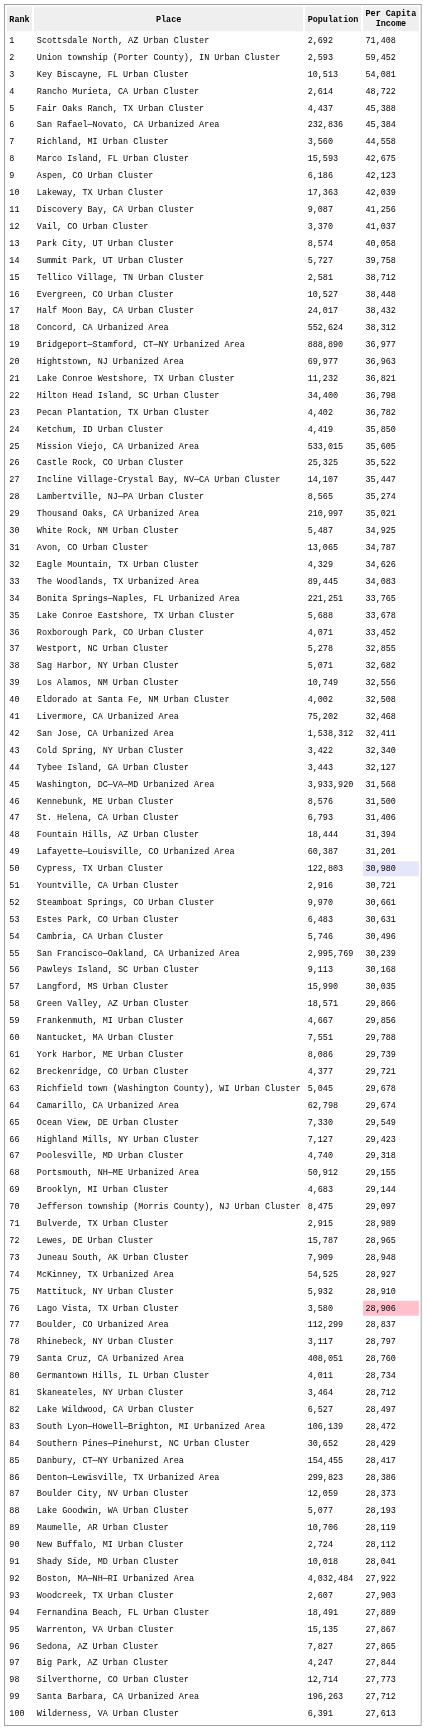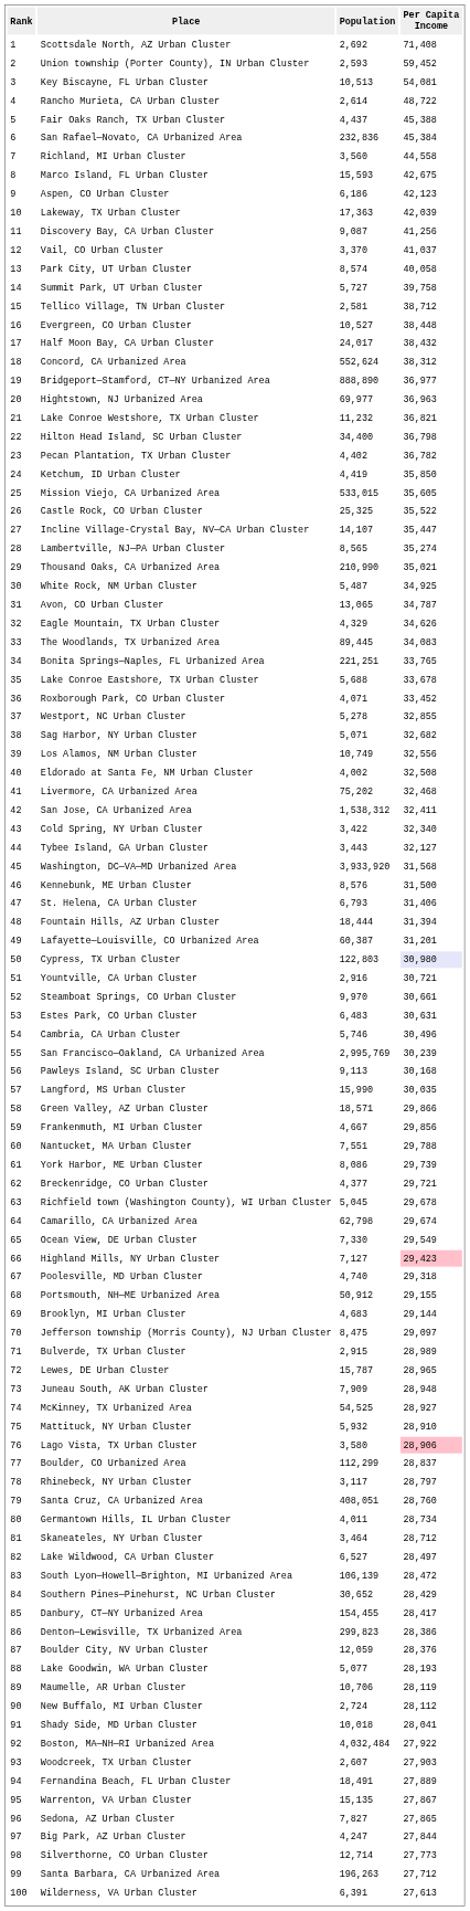 <table class="toccolours sortable" clear="both" align="center" cellpadding="4" cellspacing="3" style="border: 1px solid #707070;">
 <tr style="background:#efefef;">
 <th>Rank</th>
 <th>Place</th>
 <th>Population</th>
 <th>Per Capita<br>Income</th>
 </tr>
 <tr --->
 <td>1</td>
 <td>Scottsdale North, AZ Urban Cluster</td>
 <td>2,692</td>
 <td>71,408</td>
 </tr>
 <tr --->
 <td>2</td>
 <td>Union township (Porter County), IN Urban Cluster</td>
 <td>2,593</td>
 <td>59,452</td>
 </tr>
 <tr --->
 <td>3</td>
 <td>Key Biscayne, FL Urban Cluster</td>
 <td>10,513</td>
 <td>54,081</td>
 </tr>
 <tr --->
 <td>4</td>
 <td>Rancho Murieta, CA Urban Cluster</td>
 <td>2,614</td>
 <td>48,722</td>
 </tr>
 <tr --->
 <td>5</td>
 <td>Fair Oaks Ranch, TX Urban Cluster</td>
 <td>4,437</td>
 <td>45,388</td>
 </tr>
 <tr --->
 <td>6</td>
 <td>San Rafael—Novato, CA Urbanized Area</td>
 <td>232,836</td>
 <td>45,384</td>
 </tr>
 <tr --->
 <td>7</td>
 <td>Richland, MI Urban Cluster</td>
 <td>3,560</td>
 <td>44,558</td>
 </tr>
 <tr --->
 <td>8</td>
 <td>Marco Island, FL Urban Cluster</td>
 <td>15,593</td>
 <td>42,675</td>
 </tr>
 <tr --->
 <td>9</td>
 <td>Aspen, CO Urban Cluster</td>
 <td>6,186</td>
 <td>42,123</td>
 </tr>
 <tr --->
 <td>10</td>
 <td>Lakeway, TX Urban Cluster</td>
 <td>17,363</td>
 <td>42,039</td>
 </tr>
 <tr --->
 <td>11</td>
 <td>Discovery Bay, CA Urban Cluster</td>
 <td>9,087</td>
 <td>41,256</td>
 </tr>
 <tr --->
 <td>12</td>
 <td>Vail, CO Urban Cluster</td>
 <td>3,370</td>
 <td>41,037</td>
 </tr>
 <tr --->
 <td>13</td>
 <td>Park City, UT Urban Cluster</td>
 <td>8,574</td>
 <td>40,058</td>
 </tr>
 <tr --->
 <td>14</td>
 <td>Summit Park, UT Urban Cluster</td>
 <td>5,727</td>
 <td>39,758</td>
 </tr>
 <tr --->
 <td>15</td>
 <td>Tellico Village, TN Urban Cluster</td>
 <td>2,581</td>
 <td>38,712</td>
 </tr>
 <tr --->
 <td>16</td>
 <td>Evergreen, CO Urban Cluster</td>
 <td>10,527</td>
 <td>38,448</td>
 </tr>
 <tr --->
 <td>17</td>
 <td>Half Moon Bay, CA Urban Cluster</td>
 <td>24,017</td>
 <td>38,432</td>
 </tr>
 <tr --->
 <td>18</td>
 <td>Concord, CA Urbanized Area</td>
 <td>552,624</td>
 <td>38,312</td>
 </tr>
 <tr --->
 <td>19</td>
 <td>Bridgeport—Stamford, CT—NY Urbanized Area</td>
 <td>888,890</td>
 <td>36,977</td>
 </tr>
 <tr --->
 <td>20</td>
 <td>Hightstown, NJ Urbanized Area</td>
 <td>69,977</td>
 <td>36,963</td>
 </tr>
 <tr --->
 <td>21</td>
 <td>Lake Conroe Westshore, TX Urban Cluster</td>
 <td>11,232</td>
 <td>36,821</td>
 </tr>
 <tr --->
 <td>22</td>
 <td>Hilton Head Island, SC Urban Cluster</td>
 <td>34,400</td>
 <td>36,798</td>
 </tr>
 <tr --->
 <td>23</td>
 <td>Pecan Plantation, TX Urban Cluster</td>
 <td>4,402</td>
 <td>36,782</td>
 </tr>
 <tr --->
 <td>24</td>
 <td>Ketchum, ID Urban Cluster</td>
 <td>4,419</td>
 <td>35,850</td>
 </tr>
 <tr --->
 <td>25</td>
 <td>Mission Viejo, CA Urbanized Area</td>
 <td>533,015</td>
 <td>35,605</td>
 </tr>
 <tr --->
 <td>26</td>
 <td>Castle Rock, CO Urban Cluster</td>
 <td>25,325</td>
 <td>35,522</td>
 </tr>
 <tr --->
 <td>27</td>
 <td>Incline Village-Crystal Bay, NV—CA Urban Cluster</td>
 <td>14,107</td>
 <td>35,447</td>
 </tr>
 <tr --->
 <td>28</td>
 <td>Lambertville, NJ—PA Urban Cluster</td>
 <td>8,565</td>
 <td>35,274</td>
 </tr>
 <tr --->
 <td>29</td>
 <td>Thousand Oaks, CA Urbanized Area</td>
-<td>210,997</td>
+<td>210,990</td>
 <td>35,021</td>
 </tr>
 <tr --->
 <td>30</td>
 <td>White Rock, NM Urban Cluster</td>
 <td>5,487</td>
 <td>34,925</td>
 </tr>
 <tr --->
 <td>31</td>
 <td>Avon, CO Urban Cluster</td>
 <td>13,065</td>
 <td>34,787</td>
 </tr>
 <tr --->
 <td>32</td>
 <td>Eagle Mountain, TX Urban Cluster</td>
 <td>4,329</td>
 <td>34,626</td>
 </tr>
 <tr --->
 <td>33</td>
 <td>The Woodlands, TX Urbanized Area</td>
 <td>89,445</td>
 <td>34,083</td>
 </tr>
 <tr --->
 <td>34</td>
 <td>Bonita Springs—Naples, FL Urbanized Area</td>
 <td>221,251</td>
 <td>33,765</td>
 </tr>
 <tr --->
 <td>35</td>
 <td>Lake Conroe Eastshore, TX Urban Cluster</td>
 <td>5,688</td>
 <td>33,678</td>
 </tr>
 <tr --->
 <td>36</td>
 <td>Roxborough Park, CO Urban Cluster</td>
 <td>4,071</td>
 <td>33,452</td>
 </tr>
 <tr --->
 <td>37</td>
 <td>Westport, NC Urban Cluster</td>
 <td>5,278</td>
 <td>32,855</td>
 </tr>
 <tr --->
 <td>38</td>
 <td>Sag Harbor, NY Urban Cluster</td>
 <td>5,071</td>
 <td>32,682</td>
 </tr>
 <tr --->
 <td>39</td>
 <td>Los Alamos, NM Urban Cluster</td>
 <td>10,749</td>
 <td>32,556</td>
 </tr>
 <tr --->
 <td>40</td>
 <td>Eldorado at Santa Fe, NM Urban Cluster</td>
 <td>4,002</td>
 <td>32,508</td>
 </tr>
 <tr --->
 <td>41</td>
 <td>Livermore, CA Urbanized Area</td>
 <td>75,202</td>
 <td>32,468</td>
 </tr>
 <tr --->
 <td>42</td>
 <td>San Jose, CA Urbanized Area</td>
 <td>1,538,312</td>
 <td>32,411</td>
 </tr>
 <tr --->
 <td>43</td>
 <td>Cold Spring, NY Urban Cluster</td>
 <td>3,422</td>
 <td>32,340</td>
 </tr>
 <tr --->
 <td>44</td>
 <td>Tybee Island, GA Urban Cluster</td>
 <td>3,443</td>
 <td>32,127</td>
 </tr>
 <tr --->
 <td>45</td>
 <td>Washington, DC—VA—MD Urbanized Area</td>
 <td>3,933,920</td>
 <td>31,568</td>
 </tr>
 <tr --->
 <td>46</td>
 <td>Kennebunk, ME Urban Cluster</td>
 <td>8,576</td>
 <td>31,500</td>
 </tr>
 <tr --->
 <td>47</td>
 <td>St. Helena, CA Urban Cluster</td>
 <td>6,793</td>
 <td>31,406</td>
 </tr>
 <tr --->
 <td>48</td>
 <td>Fountain Hills, AZ Urban Cluster</td>
 <td>18,444</td>
 <td>31,394</td>
 </tr>
 <tr --->
 <td>49</td>
 <td>Lafayette—Louisville, CO Urbanized Area</td>
 <td>60,387</td>
 <td>31,201</td>
 </tr>
 <tr --->
 <td>50</td>
 <td>Cypress, TX Urban Cluster</td>
 <td>122,803</td>
 <td style="background: lavender;">30,980</td>
 </tr>
 <tr --->
 <td>51</td>
 <td>Yountville, CA Urban Cluster</td>
 <td>2,916</td>
 <td>30,721</td>
 </tr>
 <tr --->
 <td>52</td>
 <td>Steamboat Springs, CO Urban Cluster</td>
 <td>9,970</td>
 <td>30,661</td>
 </tr>
 <tr --->
 <td>53</td>
 <td>Estes Park, CO Urban Cluster</td>
 <td>6,483</td>
 <td>30,631</td>
 </tr>
 <tr --->
 <td>54</td>
 <td>Cambria, CA Urban Cluster</td>
 <td>5,746</td>
 <td>30,496</td>
 </tr>
 <tr --->
 <td>55</td>
 <td>San Francisco—Oakland, CA Urbanized Area</td>
 <td>2,995,769</td>
 <td>30,239</td>
 </tr>
 <tr --->
 <td>56</td>
 <td>Pawleys Island, SC Urban Cluster</td>
 <td>9,113</td>
 <td>30,168</td>
 </tr>
 <tr --->
 <td>57</td>
 <td>Langford, MS Urban Cluster</td>
 <td>15,990</td>
 <td>30,035</td>
 </tr>
 <tr --->
 <td>58</td>
 <td>Green Valley, AZ Urban Cluster</td>
 <td>18,571</td>
 <td>29,866</td>
 </tr>
 <tr --->
 <td>59</td>
 <td>Frankenmuth, MI Urban Cluster</td>
 <td>4,667</td>
 <td>29,856</td>
 </tr>
 <tr --->
 <td>60</td>
 <td>Nantucket, MA Urban Cluster</td>
 <td>7,551</td>
 <td>29,788</td>
 </tr>
 <tr --->
 <td>61</td>
 <td>York Harbor, ME Urban Cluster</td>
 <td>8,086</td>
 <td>29,739</td>
 </tr>
 <tr --->
 <td>62</td>
 <td>Breckenridge, CO Urban Cluster</td>
 <td>4,377</td>
 <td>29,721</td>
 </tr>
 <tr --->
 <td>63</td>
 <td>Richfield town (Washington County), WI Urban Cluster</td>
 <td>5,045</td>
 <td>29,678</td>
 </tr>
 <tr --->
 <td>64</td>
 <td>Camarillo, CA Urbanized Area</td>
 <td>62,798</td>
 <td>29,674</td>
 </tr>
 <tr --->
 <td>65</td>
 <td>Ocean View, DE Urban Cluster</td>
 <td>7,330</td>
 <td>29,549</td>
 </tr>
 <tr --->
 <td>66</td>
 <td>Highland Mills, NY Urban Cluster</td>
 <td>7,127</td>
-<td>29,423</td>
+<td style="background: pink;">29,423</td>
 </tr>
 <tr --->
 <td>67</td>
 <td>Poolesville, MD Urban Cluster</td>
 <td>4,740</td>
 <td>29,318</td>
 </tr>
 <tr --->
 <td>68</td>
 <td>Portsmouth, NH—ME Urbanized Area</td>
 <td>50,912</td>
 <td>29,155</td>
 </tr>
 <tr --->
 <td>69</td>
 <td>Brooklyn, MI Urban Cluster</td>
 <td>4,683</td>
 <td>29,144</td>
 </tr>
 <tr --->
 <td>70</td>
 <td>Jefferson township (Morris County), NJ Urban Cluster</td>
 <td>8,475</td>
 <td>29,097</td>
 </tr>
 <tr --->
 <td>71</td>
 <td>Bulverde, TX Urban Cluster</td>
 <td>2,915</td>
 <td>28,989</td>
 </tr>
 <tr --->
 <td>72</td>
 <td>Lewes, DE Urban Cluster</td>
 <td>15,787</td>
 <td>28,965</td>
 </tr>
 <tr --->
 <td>73</td>
 <td>Juneau South, AK Urban Cluster</td>
 <td>7,909</td>
 <td>28,948</td>
 </tr>
 <tr --->
 <td>74</td>
 <td>McKinney, TX Urbanized Area</td>
 <td>54,525</td>
 <td>28,927</td>
 </tr>
 <tr --->
 <td>75</td>
 <td>Mattituck, NY Urban Cluster</td>
 <td>5,932</td>
 <td>28,910</td>
 </tr>
 <tr --->
 <td>76</td>
 <td>Lago Vista, TX Urban Cluster</td>
 <td>3,580</td>
 <td style="background: pink;">28,906</td>
 </tr>
 <tr --->
 <td>77</td>
 <td>Boulder, CO Urbanized Area</td>
 <td>112,299</td>
 <td>28,837</td>
 </tr>
 <tr --->
 <td>78</td>
 <td>Rhinebeck, NY Urban Cluster</td>
 <td>3,117</td>
 <td>28,797</td>
 </tr>
 <tr --->
 <td>79</td>
 <td>Santa Cruz, CA Urbanized Area</td>
 <td>408,051</td>
 <td>28,760</td>
 </tr>
 <tr --->
 <td>80</td>
 <td>Germantown Hills, IL Urban Cluster</td>
 <td>4,011</td>
 <td>28,734</td>
 </tr>
 <tr --->
 <td>81</td>
 <td>Skaneateles, NY Urban Cluster</td>
 <td>3,464</td>
 <td>28,712</td>
 </tr>
 <tr --->
 <td>82</td>
 <td>Lake Wildwood, CA Urban Cluster</td>
 <td>6,527</td>
 <td>28,497</td>
 </tr>
 <tr --->
 <td>83</td>
 <td>South Lyon—Howell—Brighton, MI Urbanized Area</td>
 <td>106,139</td>
 <td>28,472</td>
 </tr>
 <tr --->
 <td>84</td>
 <td>Southern Pines—Pinehurst, NC Urban Cluster</td>
 <td>30,652</td>
 <td>28,429</td>
 </tr>
 <tr --->
 <td>85</td>
 <td>Danbury, CT—NY Urbanized Area</td>
 <td>154,455</td>
 <td>28,417</td>
 </tr>
 <tr --->
 <td>86</td>
 <td>Denton—Lewisville, TX Urbanized Area</td>
 <td>299,823</td>
 <td>28,386</td>
 </tr>
 <tr --->
 <td>87</td>
 <td>Boulder City, NV Urban Cluster</td>
 <td>12,059</td>
-<td>28,373</td>
+<td>28,376</td>
 </tr>
 <tr --->
 <td>88</td>
 <td>Lake Goodwin, WA Urban Cluster</td>
 <td>5,077</td>
 <td>28,193</td>
 </tr>
 <tr --->
 <td>89</td>
 <td>Maumelle, AR Urban Cluster</td>
 <td>10,706</td>
 <td>28,119</td>
 </tr>
 <tr --->
 <td>90</td>
 <td>New Buffalo, MI Urban Cluster</td>
 <td>2,724</td>
 <td>28,112</td>
 </tr>
 <tr --->
 <td>91</td>
 <td>Shady Side, MD Urban Cluster</td>
 <td>10,018</td>
 <td>28,041</td>
 </tr>
 <tr --->
 <td>92</td>
 <td>Boston, MA—NH—RI Urbanized Area</td>
 <td>4,032,484</td>
 <td>27,922</td>
 </tr>
 <tr --->
 <td>93</td>
 <td>Woodcreek, TX Urban Cluster</td>
 <td>2,607</td>
 <td>27,903</td>
 </tr>
 <tr --->
 <td>94</td>
 <td>Fernandina Beach, FL Urban Cluster</td>
 <td>18,491</td>
 <td>27,889</td>
 </tr>
 <tr --->
 <td>95</td>
 <td>Warrenton, VA Urban Cluster</td>
 <td>15,135</td>
 <td>27,867</td>
 </tr>
 <tr --->
 <td>96</td>
 <td>Sedona, AZ Urban Cluster</td>
 <td>7,827</td>
 <td>27,865</td>
 </tr>
 <tr --->
 <td>97</td>
 <td>Big Park, AZ Urban Cluster</td>
 <td>4,247</td>
 <td>27,844</td>
 </tr>
 <tr --->
 <td>98</td>
 <td>Silverthorne, CO Urban Cluster</td>
 <td>12,714</td>
 <td>27,773</td>
 </tr>
 <tr --->
 <td>99</td>
 <td>Santa Barbara, CA Urbanized Area</td>
 <td>196,263</td>
 <td>27,712</td>
 </tr>
 <tr --->
 <td>100</td>
 <td>Wilderness, VA Urban Cluster</td>
 <td>6,391</td>
 <td>27,613</td>
 </tr>
 <tr --->
 </tr>
 </table>
